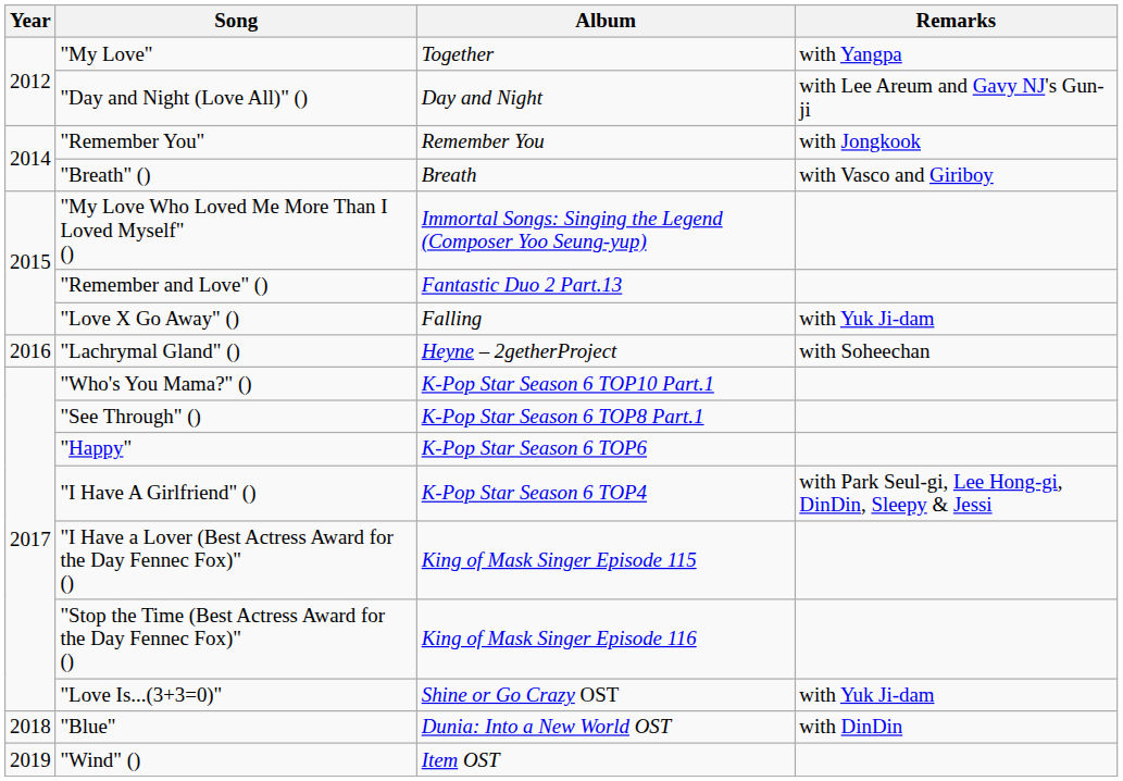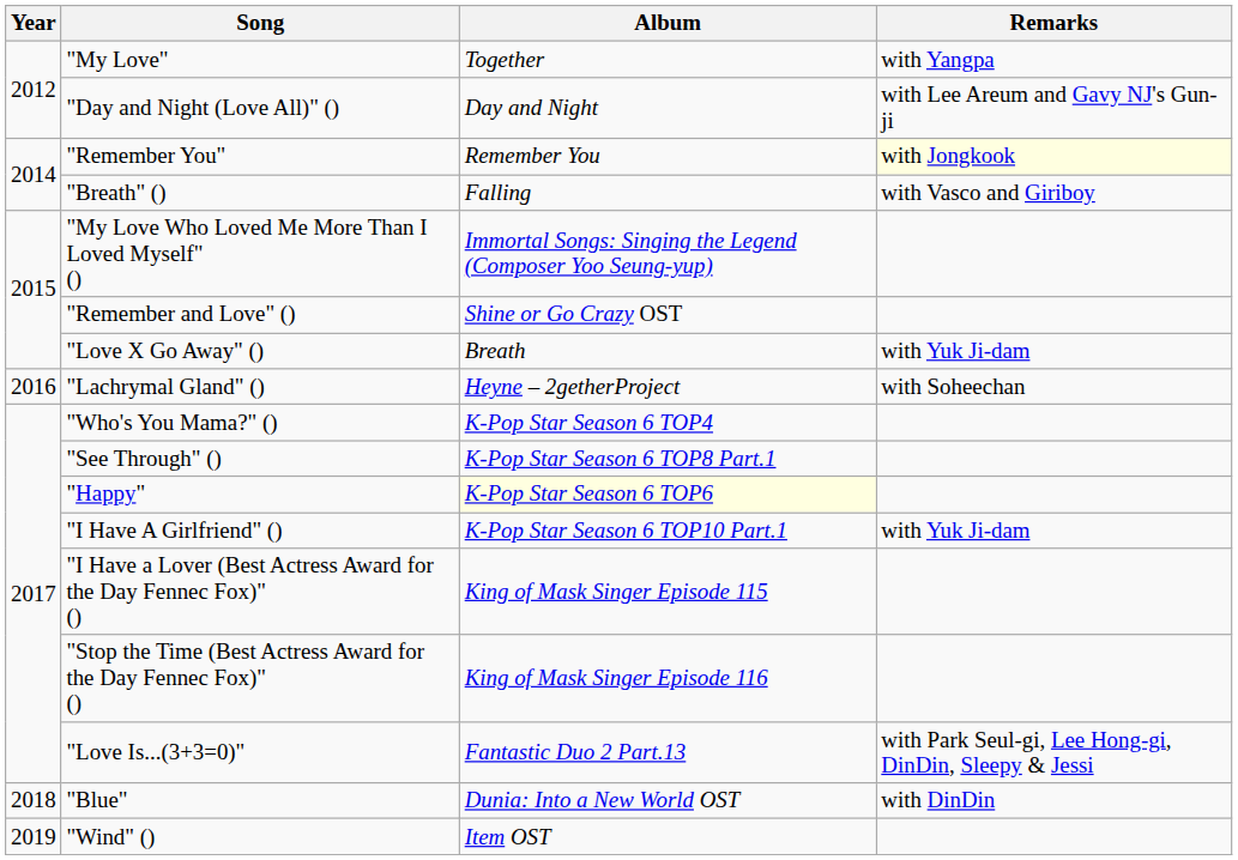 <table class="wikitable">
 <tr>
 <th>Year</th>
 <th>Song</th>
 <th>Album</th>
 <th>Remarks</th>
 </tr>
 <tr>
 <td rowspan="2">2012</td>
 <td>"My Love"</td>
 <td><em>Together</em></td>
 <td>with <a href='#'>Yangpa</a></td>
 </tr>
 <tr>
 <td>"Day and Night (Love All)" ()</td>
 <td><em>Day and Night</em></td>
 <td>with Lee Areum and <a href='#'>Gavy NJ</a>'s Gun-ji</td>
 </tr>
 <tr>
 <td rowspan="2">2014</td>
 <td>"Remember You"</td>
 <td><em>Remember You</em></td>
-<td>with <a href='#'>Jongkook</a></td>
+<td style="background: lightyellow;">with <a href='#'>Jongkook</a></td>
 </tr>
 <tr>
 <td>"Breath" ()</td>
-<td><em>Breath</em></td>
+<td><em>Falling</em></td>
 <td>with Vasco and <a href='#'>Giriboy</a></td>
 </tr>
 <tr>
 <td rowspan="3">2015</td>
 <td>"My Love Who Loved Me More Than I Loved Myself" <br>()</td>
 <td><em><a href='#'>Immortal Songs: Singing the Legend (Composer Yoo Seung-yup)</a></em></td>
 <td></td>
 </tr>
 <tr>
 <td>"Remember and Love" ()</td>
-<td><em><a href='#'>Fantastic Duo 2 Part.13</a></em></td>
+<td><em><a href='#'>Shine or Go Crazy</a></em> OST</td>
 <td></td>
 </tr>
 <tr>
 <td>"Love X Go Away" ()</td>
-<td><em>Falling</em></td>
+<td><em>Breath</em></td>
 <td>with <a href='#'>Yuk Ji-dam</a></td>
 </tr>
 <tr>
 <td>2016</td>
 <td>"Lachrymal Gland" ()</td>
 <td><em><a href='#'>Heyne</a> – 2getherProject</em></td>
 <td>with Soheechan</td>
 </tr>
 <tr>
 <td rowspan="7">2017</td>
 <td>"Who's You Mama?" ()</td>
-<td><em><a href='#'>K-Pop Star Season 6 TOP10 Part.1</a></em></td>
+<td><em><a href='#'>K-Pop Star Season 6 TOP4</a></em></td>
 <td></td>
 </tr>
 <tr>
 <td>"See Through" ()</td>
 <td><em><a href='#'>K-Pop Star Season 6 TOP8 Part.1</a></em></td>
 <td></td>
 </tr>
 <tr>
 <td>"<a href='#'>Happy</a>"</td>
-<td><em><a href='#'>K-Pop Star Season 6 TOP6</a></em></td>
+<td style="background: lightyellow;"><em><a href='#'>K-Pop Star Season 6 TOP6</a></em></td>
 <td></td>
 </tr>
 <tr>
 <td>"I Have A Girlfriend" ()</td>
-<td><em><a href='#'>K-Pop Star Season 6 TOP4</a></em></td>
-<td>with  Park Seul-gi, <a href='#'>Lee Hong-gi</a>, <a href='#'>DinDin</a>, <a href='#'>Sleepy</a>  & <a href='#'>Jessi</a></td>
+<td><em><a href='#'>K-Pop Star Season 6 TOP10 Part.1</a></em></td>
+<td>with <a href='#'>Yuk Ji-dam</a></td>
 </tr>
 <tr>
 <td>"I Have a Lover (Best Actress Award for the Day Fennec Fox)" <br>()</td>
 <td><em><a href='#'>King of Mask Singer Episode 115</a></em></td>
 <td></td>
 </tr>
 <tr>
 <td>"Stop the Time (Best Actress Award for the Day Fennec Fox)"<br> ()</td>
 <td><em><a href='#'>King of Mask Singer Episode 116</a></em></td>
 <td></td>
 </tr>
 <tr>
 <td>"Love Is...(3+3=0)"</td>
-<td><em><a href='#'>Shine or Go Crazy</a></em> OST</td>
-<td>with <a href='#'>Yuk Ji-dam</a></td>
+<td><em><a href='#'>Fantastic Duo 2 Part.13</a></em></td>
+<td>with  Park Seul-gi, <a href='#'>Lee Hong-gi</a>, <a href='#'>DinDin</a>, <a href='#'>Sleepy</a>  & <a href='#'>Jessi</a></td>
 </tr>
 <tr>
 <td>2018</td>
 <td>"Blue"</td>
 <td><em><a href='#'>Dunia: Into a New World</a> OST</em></td>
 <td>with <a href='#'>DinDin</a></td>
 </tr>
 <tr>
 <td>2019</td>
 <td>"Wind" ()</td>
 <td><em><a href='#'>Item</a> OST</em></td>
 <td></td>
 </tr>
 <tr>
 </tr>
 </table>
